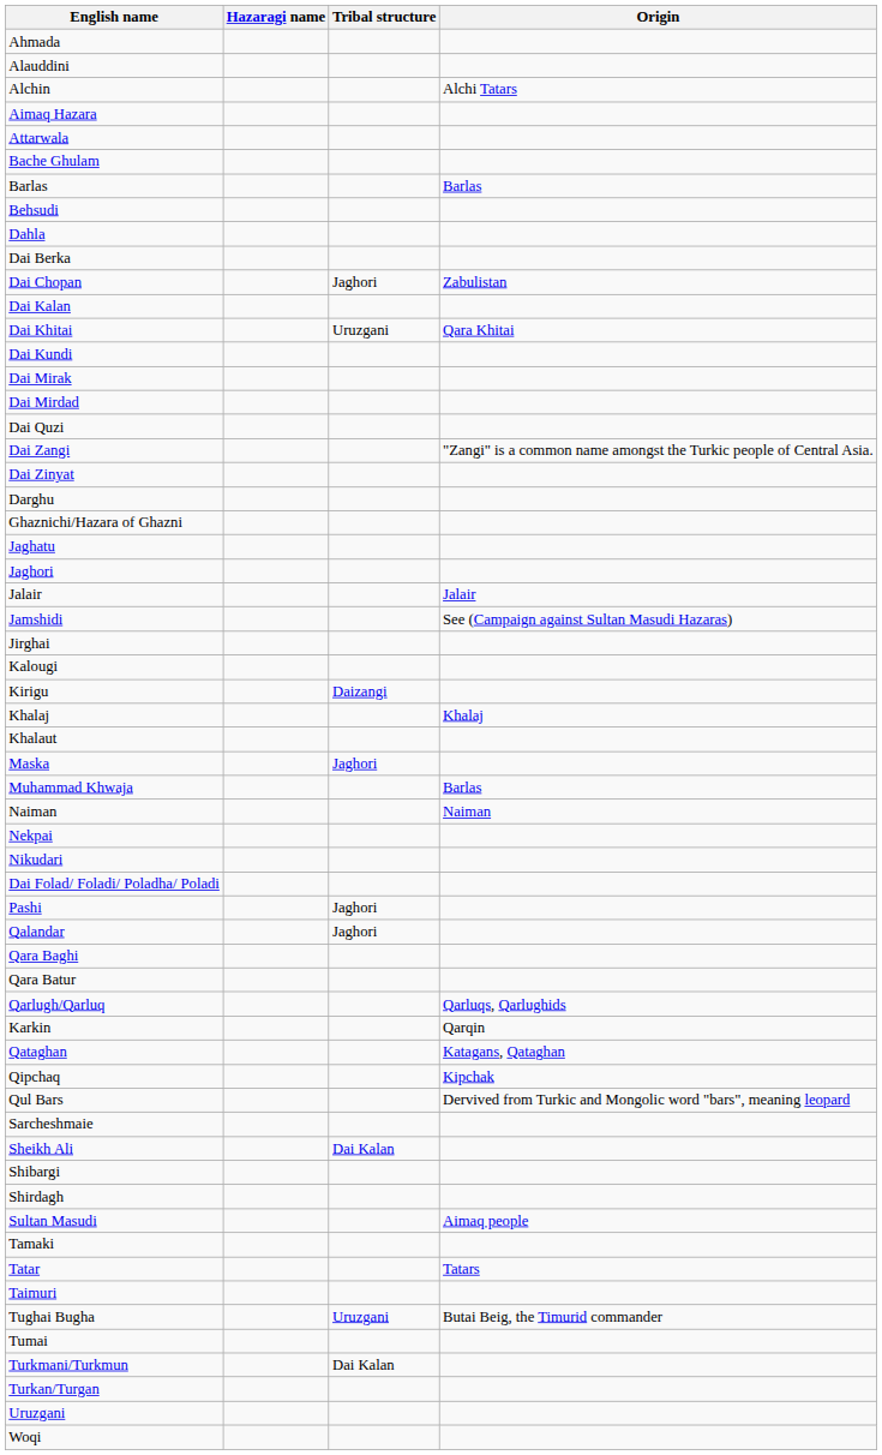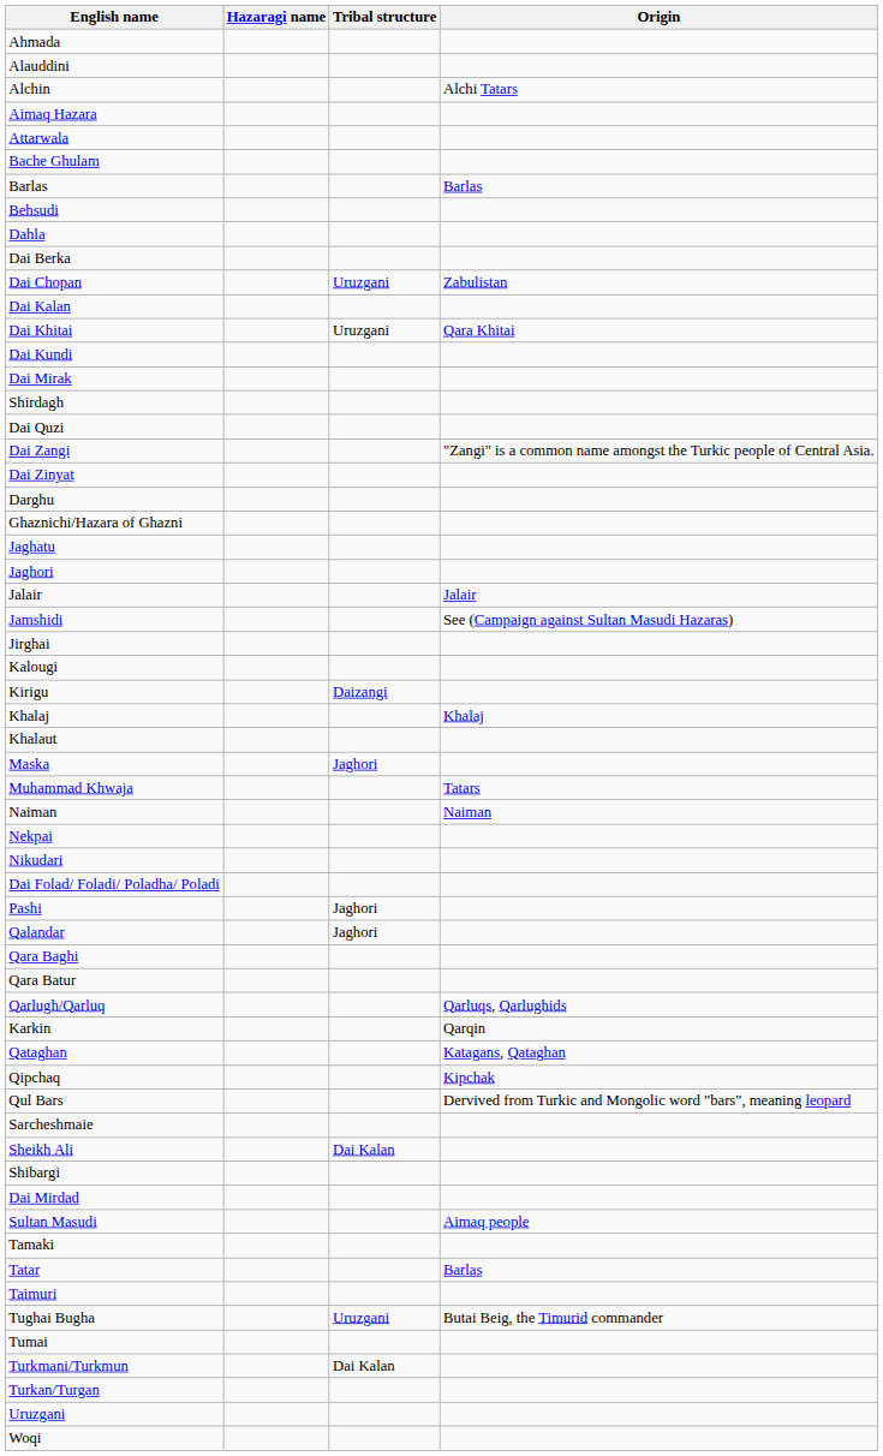 <table class="wikitable">
 <tr>
 <th>English name</th>
 <th><a href='#'>Hazaragi</a> name</th>
 <th>Tribal structure</th>
 <th>Origin</th>
 </tr>
 <tr>
 <td>Ahmada</td>
 <td></td>
 <td></td>
 <td></td>
 </tr>
 <tr>
 <td>Alauddini</td>
 <td></td>
 <td></td>
 <td></td>
 </tr>
 <tr>
 <td>Alchin</td>
 <td></td>
 <td></td>
 <td>Alchi <a href='#'>Tatars</a></td>
 </tr>
 <tr>
 <td><a href='#'>Aimaq Hazara</a></td>
 <td></td>
 <td></td>
 <td></td>
 </tr>
 <tr>
 <td><a href='#'>Attarwala</a></td>
 <td></td>
 <td></td>
 <td></td>
 </tr>
 <tr>
 <td><a href='#'>Bache Ghulam</a></td>
 <td></td>
 <td></td>
 <td></td>
 </tr>
 <tr>
 <td>Barlas</td>
 <td></td>
 <td></td>
 <td><a href='#'>Barlas</a></td>
 </tr>
 <tr>
 <td><a href='#'>Behsudi</a></td>
 <td></td>
 <td></td>
 <td></td>
 </tr>
 <tr>
 <td><a href='#'>Dahla</a></td>
 <td></td>
 <td></td>
 <td></td>
 </tr>
 <tr>
 <td>Dai Berka</td>
 <td></td>
 <td></td>
 <td></td>
 </tr>
 <tr>
 <td><a href='#'>Dai Chopan</a></td>
 <td></td>
-<td>Jaghori</td>
+<td><a href='#'>Uruzgani</a></td>
 <td><a href='#'>Zabulistan</a></td>
 </tr>
 <tr>
 <td><a href='#'>Dai Kalan</a></td>
 <td></td>
 <td></td>
 <td></td>
 </tr>
 <tr>
 <td><a href='#'>Dai Khitai</a></td>
 <td></td>
 <td>Uruzgani</td>
 <td><a href='#'>Qara Khitai</a></td>
 </tr>
 <tr>
 <td><a href='#'>Dai Kundi</a></td>
 <td></td>
 <td></td>
 <td></td>
 </tr>
 <tr>
 <td><a href='#'>Dai Mirak</a></td>
 <td></td>
 <td></td>
 <td></td>
 </tr>
 <tr>
-<td><a href='#'>Dai Mirdad</a></td>
+<td>Shirdagh</td>
 <td></td>
 <td></td>
 <td></td>
 </tr>
 <tr>
 <td>Dai Quzi</td>
 <td></td>
 <td></td>
 <td></td>
 </tr>
 <tr>
 <td><a href='#'>Dai Zangi</a></td>
 <td></td>
 <td></td>
 <td>"Zangi" is a common name amongst the Turkic people of Central Asia.</td>
 </tr>
 <tr>
 <td><a href='#'>Dai Zinyat</a></td>
 <td></td>
 <td></td>
 <td></td>
 </tr>
 <tr>
 <td>Darghu</td>
 <td></td>
 <td></td>
 <td></td>
 </tr>
 <tr>
 <td>Ghaznichi/Hazara of Ghazni</td>
 <td></td>
 <td></td>
 <td></td>
 </tr>
 <tr>
 <td><a href='#'>Jaghatu</a></td>
 <td></td>
 <td></td>
 <td></td>
 </tr>
 <tr>
 <td><a href='#'>Jaghori</a></td>
 <td></td>
 <td></td>
 <td></td>
 </tr>
 <tr>
 <td>Jalair</td>
 <td></td>
 <td></td>
 <td><a href='#'>Jalair</a></td>
 </tr>
 <tr>
 <td><a href='#'>Jamshidi</a></td>
 <td></td>
 <td></td>
 <td>See (<a href='#'>Campaign against Sultan Masudi Hazaras</a>)</td>
 </tr>
 <tr>
 <td>Jirghai</td>
 <td></td>
 <td></td>
 <td></td>
 </tr>
 <tr>
 <td>Kalougi</td>
 <td></td>
 <td></td>
 <td></td>
 </tr>
 <tr>
 <td>Kirigu</td>
 <td></td>
 <td><a href='#'>Daizangi</a></td>
 <td></td>
 </tr>
 <tr>
 <td>Khalaj</td>
 <td></td>
 <td></td>
 <td><a href='#'>Khalaj</a></td>
 </tr>
 <tr>
 <td>Khalaut</td>
 <td></td>
 <td></td>
 <td></td>
 </tr>
 <tr>
 <td><a href='#'>Maska</a></td>
 <td></td>
 <td><a href='#'>Jaghori</a></td>
 <td></td>
 </tr>
 <tr>
 <td><a href='#'>Muhammad Khwaja</a></td>
 <td></td>
 <td></td>
-<td><a href='#'>Barlas</a></td>
+<td><a href='#'>Tatars</a></td>
 </tr>
 <tr>
 <td>Naiman</td>
 <td></td>
 <td></td>
 <td><a href='#'>Naiman</a></td>
 </tr>
 <tr>
 <td><a href='#'>Nekpai</a></td>
 <td></td>
 <td></td>
 <td></td>
 </tr>
 <tr>
 <td><a href='#'>Nikudari</a></td>
 <td></td>
 <td></td>
 <td></td>
 </tr>
 <tr>
 <td><a href='#'>Dai Folad/ Foladi/ Poladha/ Poladi</a></td>
 <td></td>
 <td></td>
 <td></td>
 </tr>
 <tr>
 <td><a href='#'>Pashi</a></td>
 <td></td>
 <td>Jaghori</td>
 <td></td>
 </tr>
 <tr>
 <td><a href='#'>Qalandar</a></td>
 <td></td>
 <td>Jaghori</td>
 <td></td>
 </tr>
 <tr>
 <td><a href='#'>Qara Baghi</a></td>
 <td></td>
 <td></td>
 <td></td>
 </tr>
 <tr>
 <td>Qara Batur</td>
 <td></td>
 <td></td>
 <td></td>
 </tr>
 <tr>
 <td><a href='#'>Qarlugh/Qarluq</a></td>
 <td></td>
 <td></td>
 <td><a href='#'>Qarluqs</a>, <a href='#'>Qarlughids</a></td>
 </tr>
 <tr>
 <td>Karkin</td>
 <td></td>
 <td></td>
 <td>Qarqin</td>
 </tr>
 <tr>
 <td><a href='#'>Qataghan</a></td>
 <td></td>
 <td></td>
 <td><a href='#'>Katagans</a>, <a href='#'>Qataghan</a></td>
 </tr>
 <tr>
 <td>Qipchaq</td>
 <td></td>
 <td></td>
 <td><a href='#'>Kipchak</a></td>
 </tr>
 <tr>
 <td>Qul Bars</td>
 <td></td>
 <td></td>
 <td>Dervived from Turkic and Mongolic word "bars", meaning <a href='#'>leopard</a></td>
 </tr>
 <tr>
 <td>Sarcheshmaie</td>
 <td></td>
 <td></td>
 <td></td>
 </tr>
 <tr>
 <td><a href='#'>Sheikh Ali</a></td>
 <td></td>
 <td><a href='#'>Dai Kalan</a></td>
 <td></td>
 </tr>
 <tr>
 <td>Shibargi</td>
 <td></td>
 <td></td>
 <td></td>
 </tr>
 <tr>
-<td>Shirdagh</td>
+<td><a href='#'>Dai Mirdad</a></td>
 <td></td>
 <td></td>
 <td></td>
 </tr>
 <tr>
 <td><a href='#'>Sultan Masudi</a></td>
 <td></td>
 <td></td>
 <td><a href='#'>Aimaq people</a></td>
 </tr>
 <tr>
 <td>Tamaki</td>
 <td></td>
 <td></td>
 <td></td>
 </tr>
 <tr>
 <td><a href='#'>Tatar</a></td>
 <td></td>
 <td></td>
-<td><a href='#'>Tatars</a></td>
+<td><a href='#'>Barlas</a></td>
 </tr>
 <tr>
 <td><a href='#'>Taimuri</a></td>
 <td></td>
 <td></td>
 <td></td>
 </tr>
 <tr>
 <td>Tughai Bugha</td>
 <td></td>
 <td><a href='#'>Uruzgani</a></td>
 <td>Butai Beig, the <a href='#'>Timurid</a> commander</td>
 </tr>
 <tr>
 <td>Tumai</td>
 <td></td>
 <td></td>
 <td></td>
 </tr>
 <tr>
 <td><a href='#'>Turkmani/Turkmun</a></td>
 <td></td>
 <td>Dai Kalan</td>
 <td></td>
 </tr>
 <tr>
 <td><a href='#'>Turkan/Turgan</a></td>
 <td></td>
 <td></td>
 <td></td>
 </tr>
 <tr>
 <td><a href='#'>Uruzgani</a></td>
 <td></td>
 <td></td>
 <td></td>
 </tr>
 <tr>
 <td>Woqi</td>
 <td></td>
 <td></td>
 <td></td>
 </tr>
 </table>
